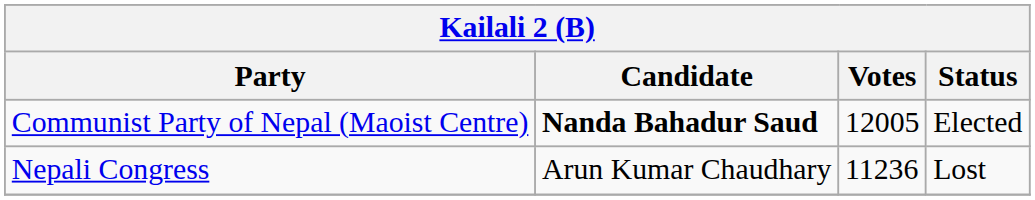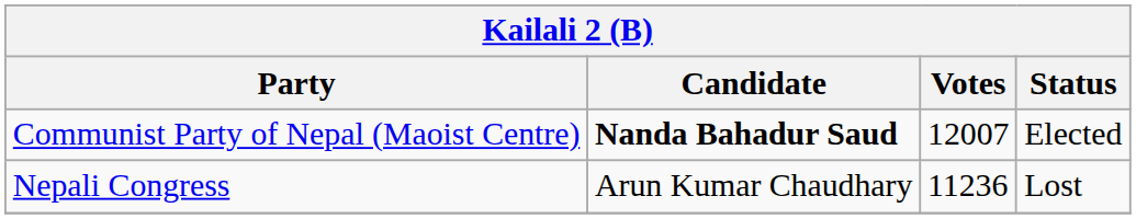 <table class="wikitable">
 <tr>
 <th colspan="4"><a href='#'>Kailali 2 (B)</a></th>
 </tr>
 <tr>
 <th>Party</th>
 <th>Candidate</th>
 <th>Votes</th>
 <th>Status</th>
 </tr>
 <tr>
 <td><a href='#'>Communist Party of Nepal (Maoist Centre)</a></td>
 <td><strong>Nanda Bahadur Saud</strong></td>
-<td>12005</td>
+<td>12007</td>
 <td>Elected</td>
 </tr>
 <tr>
 <td><a href='#'>Nepali Congress</a></td>
 <td>Arun Kumar Chaudhary</td>
 <td>11236</td>
 <td>Lost</td>
 </tr>
 <tr>
 </tr>
 </table>
